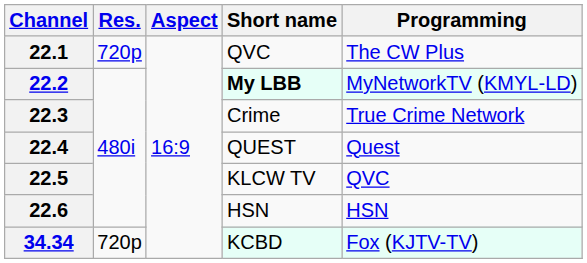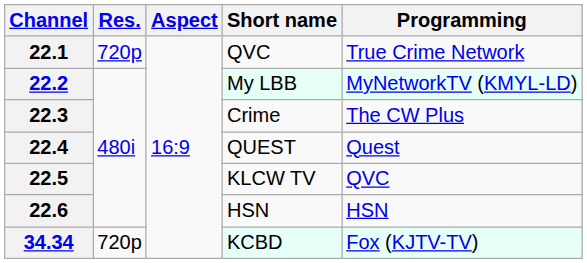 <table class="wikitable">
 <tr>
 <th><a href='#'>Channel</a></th>
 <th><a href='#'>Res.</a></th>
 <th><a href='#'>Aspect</a></th>
 <th>Short name</th>
 <th>Programming</th>
 </tr>
 <tr>
 <th scope = "row">22.1</th>
 <td><a href='#'>720p</a></td>
 <td rowspan=7><a href='#'>16:9</a></td>
 <td>QVC</td>
-<td><a href='#'>The CW Plus</a></td>
+<td><a href='#'>True Crime Network</a></td>
 </tr>
 <tr>
 <th scope = "row"><a href='#'>22.2</a></th>
 <td rowspan=5><a href='#'>480i</a></td>
-<td style="background-color: #E6FFF7;"><strong>My LBB</strong></td>
+<td style="background-color: #E6FFF7;">My LBB</td>
 <td style="background-color: #E6FFF7;"><a href='#'>MyNetworkTV</a> (<a href='#'>KMYL-LD</a>)</td>
 </tr>
 <tr>
 <th scope = "row">22.3</th>
 <td>Crime</td>
-<td><a href='#'>True Crime Network</a></td>
+<td><a href='#'>The CW Plus</a></td>
 </tr>
 <tr>
 <th scope = "row">22.4</th>
 <td>QUEST</td>
 <td><a href='#'>Quest</a></td>
 </tr>
 <tr>
 <th scope = "row">22.5</th>
 <td>KLCW TV</td>
 <td><a href='#'>QVC</a></td>
 </tr>
 <tr>
 <th scope = "row">22.6</th>
 <td>HSN</td>
 <td><a href='#'>HSN</a></td>
 </tr>
 <tr>
 <th scope = "row"><a href='#'>34.34</a></th>
 <td>720p</td>
 <td style="background-color: #E6FFF7;">KCBD</td>
 <td style="background-color: #E6FFF7;"><a href='#'>Fox</a> (<a href='#'>KJTV-TV</a>)</td>
 </tr>
 </table>
